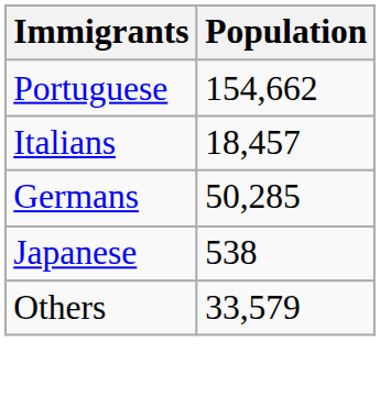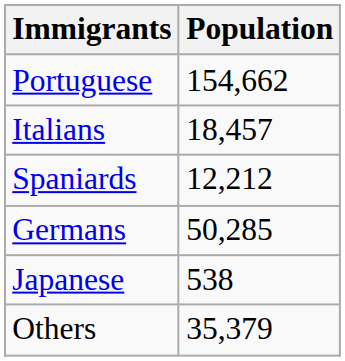 <table class="wikitable sortable">
 <tr>
 <th>Immigrants</th>
 <th>Population</th>
 </tr>
 <tr>
 <td> <a href='#'>Portuguese</a></td>
 <td>154,662</td>
 </tr>
 <tr>
 <td> <a href='#'>Italians</a></td>
 <td>18,457</td>
 </tr>
 <tr>
+<td> <a href='#'>Spaniards</a></td>
+<td>12,212</td>
+</tr>
+<tr>
 <td> <a href='#'>Germans</a></td>
 <td>50,285</td>
 </tr>
 <tr>
 <td> <a href='#'>Japanese</a></td>
 <td>538</td>
 </tr>
 <tr>
 <td>Others</td>
-<td>33,579</td>
+<td>35,379</td>
 </tr>
 </table>
